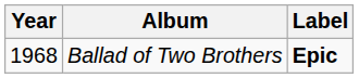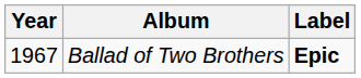 <table class="wikitable">
 <tr>
 <th>Year</th>
 <th>Album</th>
 <th>Label</th>
 </tr>
 <tr>
-<td>1968</td>
+<td>1967</td>
 <td><em>Ballad of Two Brothers</em></td>
 <td><strong>Epic</strong></td>
 </tr>
 </table>
